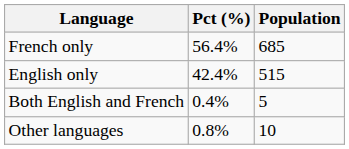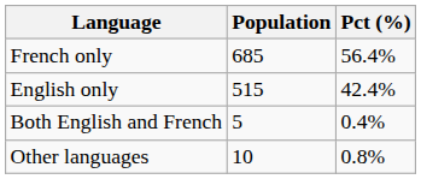 <table class="wikitable">
 <tr>
 <th>Language</th>
+<th>Population</th>
 <th>Pct (%)</th>
-<th>Population</th>
 </tr>
 <tr>
 <td>French only</td>
+<td>685</td>
 <td>56.4%</td>
-<td>685</td>
 </tr>
 <tr>
 <td>English only</td>
+<td>515</td>
 <td>42.4%</td>
-<td>515</td>
 </tr>
 <tr>
 <td>Both English and French</td>
+<td>5</td>
 <td>0.4%</td>
-<td>5</td>
 </tr>
 <tr>
 <td>Other languages</td>
+<td>10</td>
 <td>0.8%</td>
-<td>10</td>
 </tr>
 </table>
